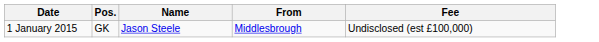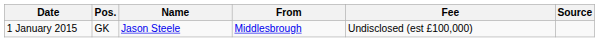 <table class="wikitable">
 <tr>
 <th width= 130>Date</th>
 <th width= 30>Pos.</th>
 <th width= 170>Name</th>
 <th width= 170>From</th>
 <th width= 320>Fee</th>
+<th width= 30>Source</th>
 </tr>
 <tr>
 <td>1 January 2015</td>
 <td>GK</td>
 <td> <a href='#'>Jason Steele</a></td>
 <td> <a href='#'>Middlesbrough</a></td>
 <td>Undisclosed (est £100,000)</td>
+<td></td>
 </tr>
 </table>
